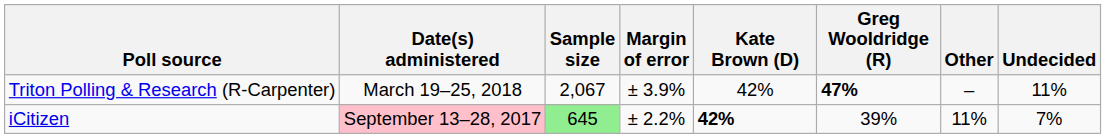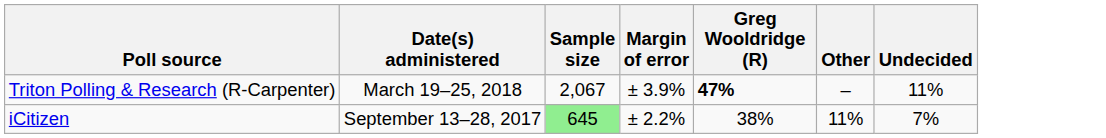 <table class="wikitable">
 <tr valign=bottom>
 <th>Poll source</th>
 <th>Date(s)<br>administered</th>
 <th>Sample<br>size</th>
 <th>Margin<br>of error</th>
-<th style="width:100px;">Kate<br>Brown (D)</th>
 <th style="width:100px;">Greg<br>Wooldridge (R)</th>
 <th>Other</th>
 <th>Undecided</th>
 </tr>
 <tr>
 <td><a href='#'>Triton Polling & Research</a> (R-Carpenter)</td>
 <td align=center>March 19–25, 2018</td>
 <td align=center>2,067</td>
 <td align=center>± 3.9%</td>
-<td align=center>42%</td>
 <td><strong>47%</strong></td>
 <td align=center>–</td>
 <td align=center>11%</td>
 </tr>
 <tr>
 <td><a href='#'>iCitizen</a></td>
-<td align=center style="background: pink;">September 13–28, 2017</td>
+<td align=center>September 13–28, 2017</td>
 <td align=center style="background: lightgreen;">645</td>
 <td align=center>± 2.2%</td>
-<td><strong>42%</strong></td>
-<td align=center>39%</td>
+<td align=center>38%</td>
 <td align=center>11%</td>
 <td align=center>7%</td>
 </tr>
 </table>
